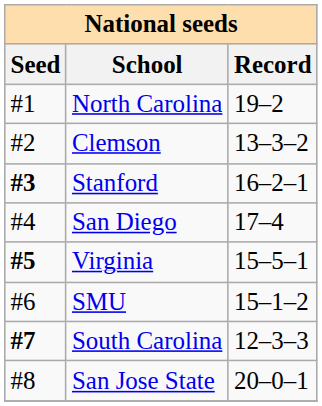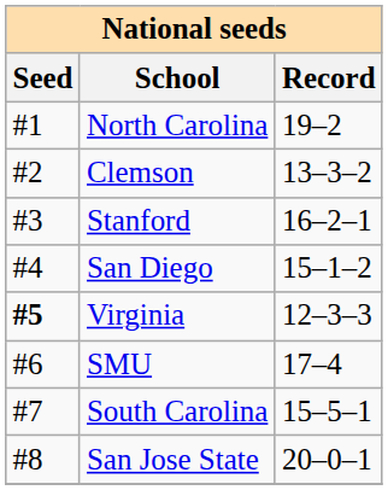 <table class="wikitable">
 <tr>
 <th colspan="5" style="background:#ffdead;">National seeds</th>
 </tr>
 <tr>
 <th>Seed</th>
 <th>School</th>
 <th>Record</th>
 </tr>
 <tr>
 <td>#1</td>
 <td><a href='#'>North Carolina</a></td>
 <td>19–2</td>
 </tr>
 <tr>
 <td>#2</td>
 <td><a href='#'>Clemson</a></td>
 <td>13–3–2</td>
 </tr>
 <tr>
-<td><strong>#3</strong></td>
+<td>#3</td>
 <td><a href='#'>Stanford</a></td>
 <td>16–2–1</td>
 </tr>
 <tr>
 <td>#4</td>
 <td><a href='#'>San Diego</a></td>
-<td>17–4</td>
+<td>15–1–2</td>
 </tr>
 <tr>
 <td><strong>#5</strong></td>
 <td><a href='#'>Virginia</a></td>
-<td>15–5–1</td>
+<td>12–3–3</td>
 </tr>
 <tr>
 <td>#6</td>
 <td><a href='#'>SMU</a></td>
-<td>15–1–2</td>
+<td>17–4</td>
 </tr>
 <tr>
-<td><strong>#7</strong></td>
+<td>#7</td>
 <td><a href='#'>South Carolina</a></td>
-<td>12–3–3</td>
+<td>15–5–1</td>
 </tr>
 <tr>
 <td>#8</td>
 <td><a href='#'>San Jose State</a></td>
 <td>20–0–1</td>
 </tr>
 <tr>
 </tr>
 </table>
